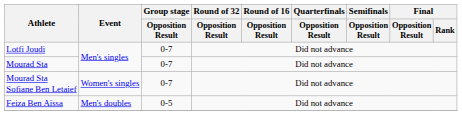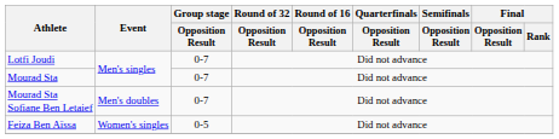 <table class="wikitable" border="1" style="font-size:90%">
 <tr>
 <th rowspan="2">Athlete</th>
 <th rowspan="2">Event</th>
 <th>Group stage</th>
 <th>Round of 32</th>
 <th>Round of 16</th>
 <th>Quarterfinals</th>
 <th>Semifinals</th>
 <th colspan=2>Final</th>
 </tr>
 <tr style="font-size:95%">
 <th>Opposition<br>Result</th>
 <th>Opposition<br>Result</th>
 <th>Opposition<br>Result</th>
 <th>Opposition<br>Result</th>
 <th>Opposition<br>Result</th>
 <th>Opposition<br>Result</th>
 <th>Rank</th>
 </tr>
 <tr>
 <td><a href='#'>Lotfi Joudi</a></td>
 <td rowspan=2><a href='#'>Men's singles</a></td>
 <td align=center>0-7</td>
 <td colspan=6 align=center>Did not advance</td>
 </tr>
 <tr>
 <td><a href='#'>Mourad Sta</a></td>
 <td align=center>0-7</td>
 <td colspan=6 align=center>Did not advance</td>
 </tr>
 <tr>
 <td><a href='#'>Mourad Sta</a><br><a href='#'>Sofiane Ben Letaief</a></td>
-<td><a href='#'>Women's singles</a></td>
+<td><a href='#'>Men's doubles</a></td>
 <td align=center>0-7</td>
 <td colspan=6 align=center>Did not advance</td>
 </tr>
 <tr>
 <td><a href='#'>Feiza Ben Aïssa</a></td>
-<td><a href='#'>Men's doubles</a></td>
+<td><a href='#'>Women's singles</a></td>
 <td align=center>0-5</td>
 <td colspan=6 align=center>Did not advance</td>
 </tr>
 <tr>
 </tr>
 </table>
